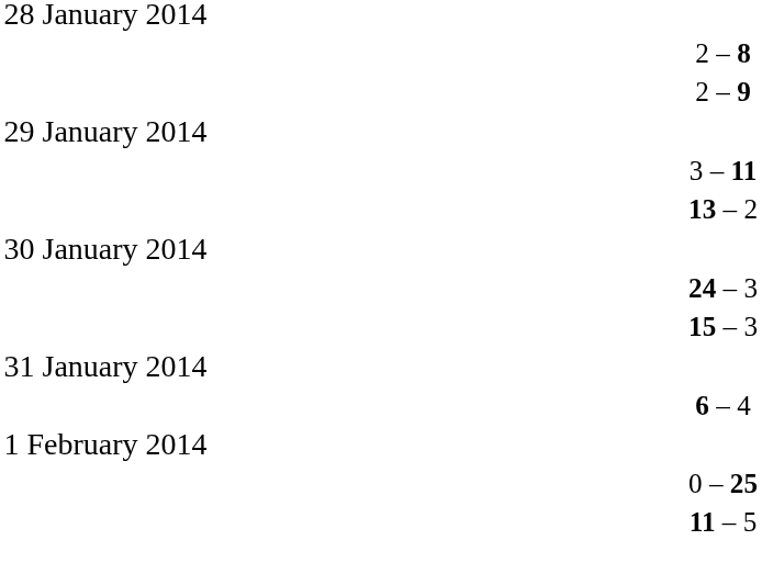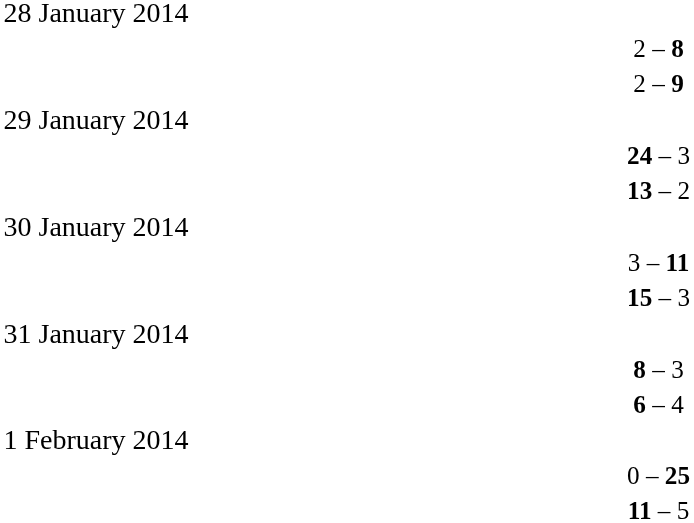 <table style="width:70%;" cellspacing="1">
 <tr>
 <th width=35%></th>
 <th width=15%></th>
 <th></th>
 </tr>
 <tr>
 <td>28 January 2014</td>
 </tr>
 <tr style=font-size:90%>
 <td align=right></td>
 <td align=center>2 – <strong>8</strong></td>
 <td><strong></strong></td>
 </tr>
 <tr style=font-size:90%>
 <td align=right></td>
 <td align=center>2 – <strong>9</strong></td>
 <td><strong></strong></td>
 </tr>
 <tr>
 <td>29 January 2014</td>
 </tr>
 <tr style=font-size:90%>
-<td align=right></td>
-<td align=center>3 – <strong>11</strong></td>
-<td><strong></strong></td>
+<td align=right><strong></strong></td>
+<td align=center><strong>24</strong> – 3</td>
+<td></td>
 </tr>
 <tr style=font-size:90%>
 <td align=right><strong></strong></td>
 <td align=center><strong>13</strong> – 2</td>
 <td></td>
 </tr>
 <tr>
 <td>30 January 2014</td>
 </tr>
 <tr style=font-size:90%>
-<td align=right><strong></strong></td>
-<td align=center><strong>24</strong> – 3</td>
-<td></td>
+<td align=right></td>
+<td align=center>3 – <strong>11</strong></td>
+<td><strong></strong></td>
 </tr>
 <tr style=font-size:90%>
 <td align=right><strong></strong></td>
 <td align=center><strong>15</strong> – 3</td>
 <td></td>
 </tr>
 <tr>
 <td>31 January 2014</td>
+</tr>
+<tr style=font-size:90%>
+<td align=right><strong></strong></td>
+<td align=center><strong>8</strong> – 3</td>
+<td></td>
 </tr>
 <tr style=font-size:90%>
 <td align=right><strong></strong></td>
 <td align=center><strong>6</strong> – 4</td>
 <td></td>
 </tr>
 <tr>
 <td>1 February 2014</td>
 </tr>
 <tr style=font-size:90%>
 <td align=right></td>
 <td align=center>0 – <strong>25</strong></td>
 <td><strong></strong></td>
 </tr>
 <tr style=font-size:90%>
 <td align=right><strong></strong></td>
 <td align=center><strong>11</strong> – 5</td>
 <td></td>
 </tr>
 </table>
